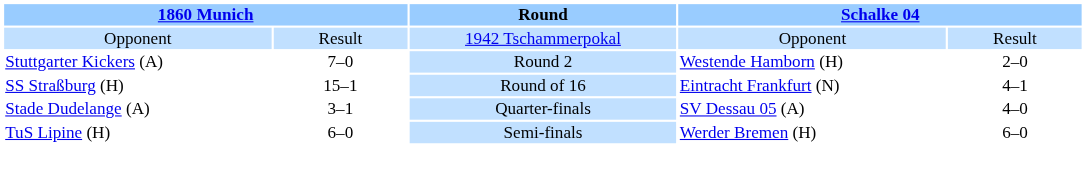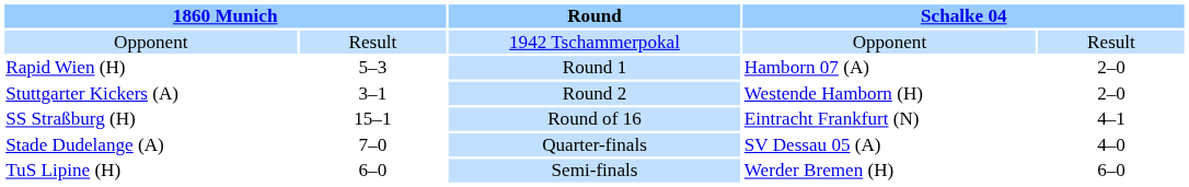 <table style="width:80%; text-align:center;">
 <tr style="vertical-align:top; background:#99CCFF;">
 <th colspan="2"><a href='#'>1860 Munich</a></th>
 <th style="width:20%">Round</th>
 <th colspan="2"><a href='#'>Schalke 04</a></th>
 </tr>
 <tr style="vertical-align:top; background:#C1E0FF;">
 <td style="width:20%">Opponent</td>
 <td style="width:10%">Result</td>
 <td><a href='#'>1942 Tschammerpokal</a></td>
 <td style="width:20%">Opponent</td>
 <td style="width:10%">Result</td>
 </tr>
 <tr>
+<td align="left"><a href='#'>Rapid Wien</a> (H)</td>
+<td>5–3</td>
+<td style="background:#C1E0FF;">Round 1</td>
+<td align="left"><a href='#'>Hamborn 07</a> (A)</td>
+<td>2–0</td>
+</tr>
+<tr>
 <td align="left"><a href='#'>Stuttgarter Kickers</a> (A)</td>
-<td>7–0</td>
+<td>3–1</td>
 <td style="background:#C1E0FF;">Round 2</td>
 <td align="left"><a href='#'>Westende Hamborn</a> (H)</td>
 <td>2–0</td>
 </tr>
 <tr>
 <td align="left"><a href='#'>SS Straßburg</a> (H)</td>
 <td>15–1</td>
 <td style="background:#C1E0FF;">Round of 16</td>
 <td align="left"><a href='#'>Eintracht Frankfurt</a> (N)</td>
 <td>4–1</td>
 </tr>
 <tr>
 <td align="left"><a href='#'>Stade Dudelange</a> (A)</td>
-<td>3–1</td>
+<td>7–0</td>
 <td style="background:#C1E0FF;">Quarter-finals</td>
 <td align="left"><a href='#'>SV Dessau 05</a> (A)</td>
 <td>4–0</td>
 </tr>
 <tr>
 <td align="left"><a href='#'>TuS Lipine</a> (H)</td>
 <td>6–0</td>
 <td style="background:#C1E0FF;">Semi-finals</td>
 <td align="left"><a href='#'>Werder Bremen</a> (H)</td>
 <td>6–0</td>
 </tr>
 </table>
